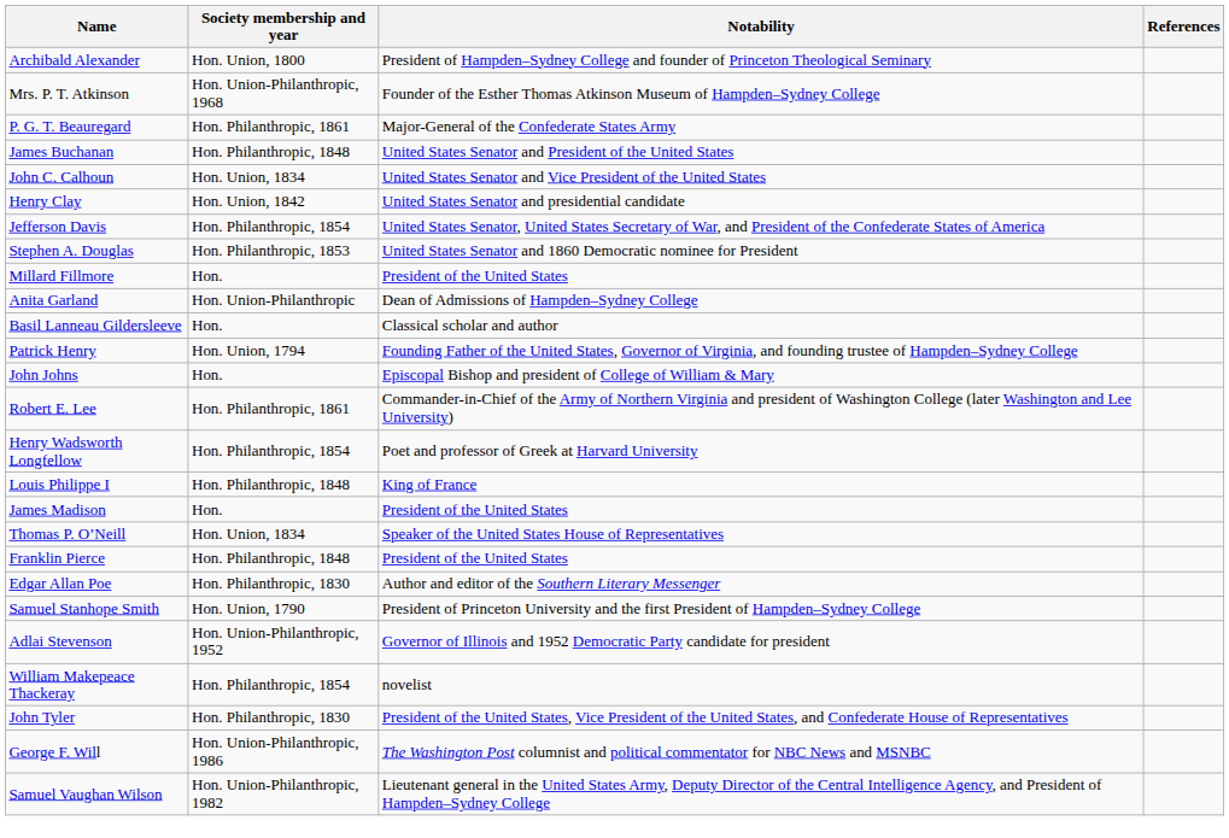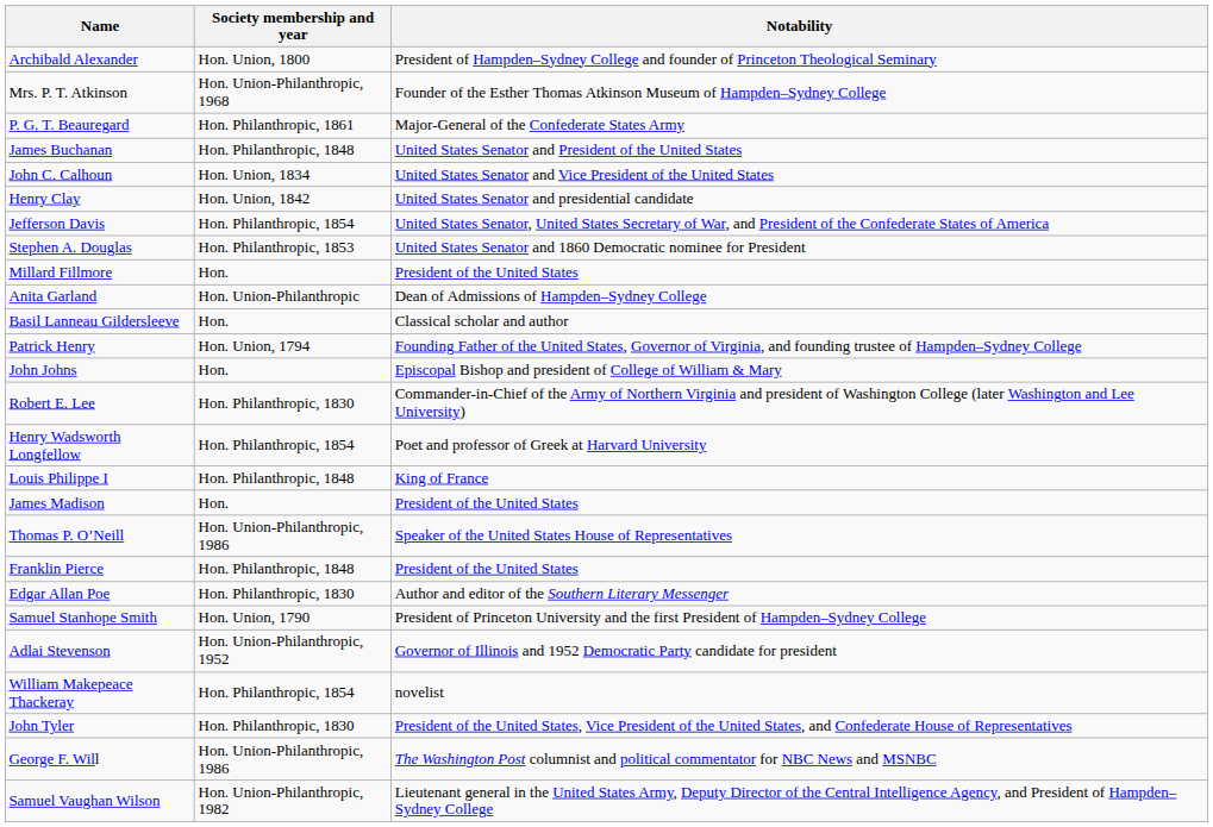 <table class="wikitable sortable">
 <tr>
 <th>Name</th>
 <th>Society membership and year</th>
 <th>Notability</th>
-<th>References</th>
 </tr>
 <tr>
 <td><a href='#'>Archibald Alexander</a></td>
 <td>Hon. Union, 1800</td>
 <td>President of <a href='#'>Hampden–Sydney College</a> and founder of <a href='#'>Princeton Theological Seminary</a></td>
-<td></td>
 </tr>
 <tr>
 <td>Mrs. P. T. Atkinson</td>
 <td>Hon. Union-Philanthropic, 1968</td>
 <td>Founder of the Esther Thomas Atkinson Museum of <a href='#'>Hampden–Sydney College</a></td>
-<td></td>
 </tr>
 <tr>
 <td><a href='#'>P. G. T. Beauregard</a></td>
 <td>Hon. Philanthropic, 1861</td>
 <td>Major-General of the <a href='#'>Confederate States Army</a></td>
-<td></td>
 </tr>
 <tr>
 <td><a href='#'>James Buchanan</a></td>
 <td>Hon. Philanthropic, 1848</td>
 <td><a href='#'>United States Senator</a> and <a href='#'>President of the United States</a></td>
-<td></td>
 </tr>
 <tr>
 <td><a href='#'>John C. Calhoun</a></td>
 <td>Hon. Union, 1834</td>
 <td><a href='#'>United States Senator</a> and <a href='#'>Vice President of the United States</a></td>
-<td></td>
 </tr>
 <tr>
 <td><a href='#'>Henry Clay</a></td>
 <td>Hon. Union, 1842</td>
 <td><a href='#'>United States Senator</a> and presidential candidate</td>
-<td></td>
 </tr>
 <tr>
 <td><a href='#'>Jefferson Davis</a></td>
 <td>Hon. Philanthropic, 1854</td>
 <td><a href='#'>United States Senator</a>, <a href='#'>United States Secretary of War</a>, and <a href='#'>President of the Confederate States of America</a></td>
-<td></td>
 </tr>
 <tr>
 <td><a href='#'>Stephen A. Douglas</a></td>
 <td>Hon. Philanthropic, 1853</td>
 <td><a href='#'>United States Senator</a> and 1860 Democratic nominee for President</td>
-<td></td>
 </tr>
 <tr>
 <td><a href='#'>Millard Fillmore</a></td>
 <td>Hon.</td>
 <td><a href='#'>President of the United States</a></td>
-<td></td>
 </tr>
 <tr>
 <td><a href='#'>Anita Garland</a></td>
 <td>Hon. Union-Philanthropic</td>
 <td>Dean of Admissions of <a href='#'>Hampden–Sydney College</a></td>
-<td></td>
 </tr>
 <tr>
 <td><a href='#'>Basil Lanneau Gildersleeve</a></td>
 <td>Hon.</td>
 <td>Classical scholar and author</td>
-<td></td>
 </tr>
 <tr>
 <td><a href='#'>Patrick Henry</a></td>
 <td>Hon. Union, 1794</td>
 <td><a href='#'>Founding Father of the United States</a>, <a href='#'>Governor of Virginia</a>, and founding trustee of <a href='#'>Hampden–Sydney College</a></td>
-<td></td>
 </tr>
 <tr>
 <td><a href='#'>John Johns</a></td>
 <td>Hon.</td>
 <td><a href='#'>Episcopal</a> Bishop and president of <a href='#'>College of William & Mary</a></td>
-<td></td>
 </tr>
 <tr>
 <td><a href='#'>Robert E. Lee</a></td>
-<td>Hon. Philanthropic, 1861</td>
+<td>Hon. Philanthropic, 1830</td>
 <td>Commander-in-Chief of the <a href='#'>Army of Northern Virginia</a> and president of Washington College (later <a href='#'>Washington and Lee University</a>)</td>
-<td></td>
 </tr>
 <tr>
 <td><a href='#'>Henry Wadsworth Longfellow</a></td>
 <td>Hon. Philanthropic, 1854</td>
 <td>Poet and professor of Greek at <a href='#'>Harvard University</a></td>
-<td></td>
 </tr>
 <tr>
 <td><a href='#'>Louis Philippe I</a></td>
 <td>Hon. Philanthropic, 1848</td>
 <td><a href='#'>King of France</a></td>
-<td></td>
 </tr>
 <tr>
 <td><a href='#'>James Madison</a></td>
 <td>Hon.</td>
 <td><a href='#'>President of the United States</a></td>
-<td></td>
 </tr>
 <tr>
 <td><a href='#'>Thomas P. O’Neill</a></td>
-<td>Hon. Union, 1834</td>
+<td>Hon. Union-Philanthropic, 1986</td>
 <td><a href='#'>Speaker of the United States House of Representatives</a></td>
-<td></td>
 </tr>
 <tr>
 <td><a href='#'>Franklin Pierce</a></td>
 <td>Hon. Philanthropic, 1848</td>
 <td><a href='#'>President of the United States</a></td>
-<td></td>
 </tr>
 <tr>
 <td><a href='#'>Edgar Allan Poe</a></td>
 <td>Hon. Philanthropic, 1830</td>
 <td>Author and editor of the <em><a href='#'>Southern Literary Messenger</a></em></td>
-<td></td>
 </tr>
 <tr>
 <td><a href='#'>Samuel Stanhope Smith</a></td>
 <td>Hon. Union, 1790</td>
 <td>President of Princeton University and the first President of <a href='#'>Hampden–Sydney College</a></td>
-<td></td>
 </tr>
 <tr>
 <td><a href='#'>Adlai Stevenson</a></td>
 <td>Hon. Union-Philanthropic, 1952</td>
 <td><a href='#'>Governor of Illinois</a> and 1952 <a href='#'>Democratic Party</a> candidate for president</td>
-<td></td>
 </tr>
 <tr>
 <td><a href='#'>William Makepeace Thackeray</a></td>
 <td>Hon. Philanthropic, 1854</td>
 <td>novelist</td>
-<td></td>
 </tr>
 <tr>
 <td><a href='#'>John Tyler</a></td>
 <td>Hon. Philanthropic, 1830</td>
 <td><a href='#'>President of the United States</a>, <a href='#'>Vice President of the United States</a>, and <a href='#'>Confederate House of Representatives</a></td>
-<td></td>
 </tr>
 <tr>
 <td><a href='#'>George F. Wil</a>l</td>
 <td>Hon. Union-Philanthropic, 1986</td>
 <td><em><a href='#'>The Washington Post</a></em> columnist and <a href='#'>political commentator</a> for <a href='#'>NBC News</a> and <a href='#'>MSNBC</a></td>
-<td></td>
 </tr>
 <tr>
 <td><a href='#'>Samuel Vaughan Wilson</a></td>
 <td>Hon. Union-Philanthropic, 1982</td>
 <td>Lieutenant general in the <a href='#'>United States Army</a>, <a href='#'>Deputy Director of the Central Intelligence Agency</a>, and President of <a href='#'>Hampden–Sydney College</a></td>
-<td></td>
 </tr>
 </table>
